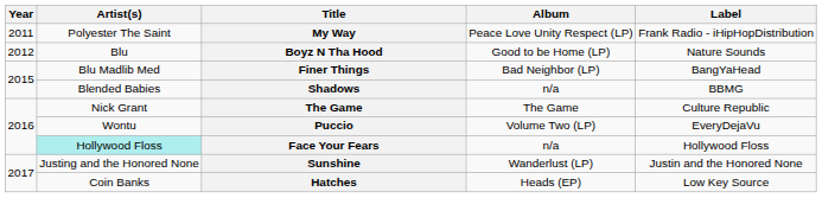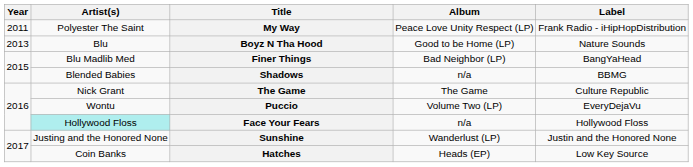 <table class="wikitable sortable" style="text-align:center;">
 <tr>
 <th scope="col">Year</th>
 <th scope="col">Artist(s)</th>
 <th scope="col" style="width:22em;">Title</th>
 <th scope="col">Album</th>
 <th scope="col">Label</th>
 </tr>
 <tr>
 <td rowspan="1">2011</td>
 <td>Polyester The Saint</td>
 <th scope="row">My Way</th>
 <td>Peace Love Unity Respect (LP)</td>
 <td>Frank Radio - iHipHopDistribution</td>
 </tr>
 <tr>
-<td rowspan="1">2012</td>
+<td rowspan="1">2013</td>
 <td>Blu</td>
 <th scope="row">Boyz N Tha Hood</th>
 <td>Good to be Home (LP)</td>
 <td>Nature Sounds</td>
 </tr>
 <tr>
 <td rowspan="2">2015</td>
 <td>Blu Madlib Med</td>
 <th scope="row">Finer Things</th>
 <td>Bad Neighbor (LP)</td>
 <td>BangYaHead</td>
 </tr>
 <tr>
 <td>Blended Babies</td>
 <th scope="row">Shadows</th>
 <td>n/a</td>
 <td>BBMG</td>
 </tr>
 <tr>
 <td rowspan="3">2016</td>
 <td>Nick Grant</td>
 <th scope="row">The Game</th>
 <td>The Game</td>
 <td>Culture Republic</td>
 </tr>
 <tr>
 <td>Wontu</td>
 <th scope="row">Puccio</th>
 <td>Volume Two (LP)</td>
 <td>EveryDejaVu</td>
 </tr>
 <tr>
 <td style="background: paleturquoise;">Hollywood Floss</td>
 <th scope="row">Face Your Fears</th>
 <td>n/a</td>
 <td>Hollywood Floss</td>
 </tr>
 <tr>
 <td rowspan="2">2017</td>
 <td>Justing and the Honored None</td>
 <th scope="row">Sunshine</th>
 <td>Wanderlust (LP)</td>
 <td>Justin and the Honored None</td>
 </tr>
 <tr>
 <td>Coin Banks</td>
 <th scope="row">Hatches</th>
 <td>Heads (EP)</td>
 <td>Low Key Source</td>
 </tr>
 </table>
